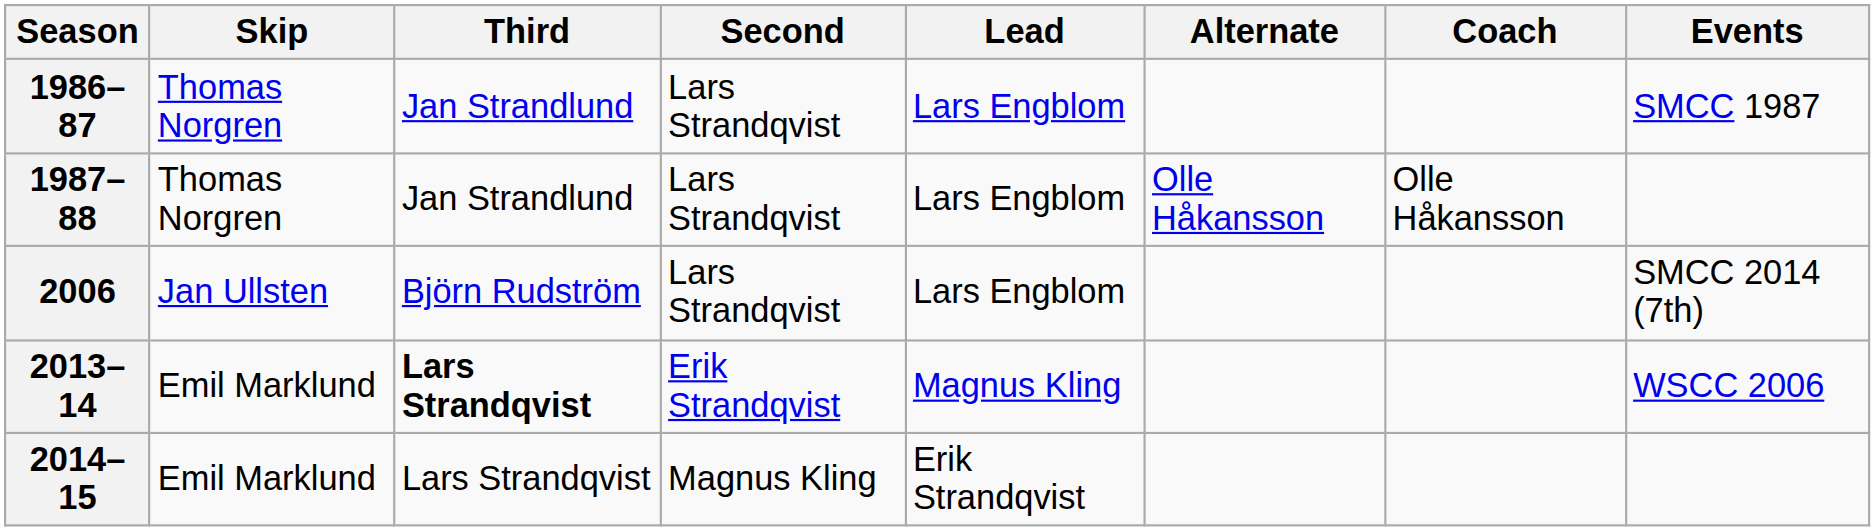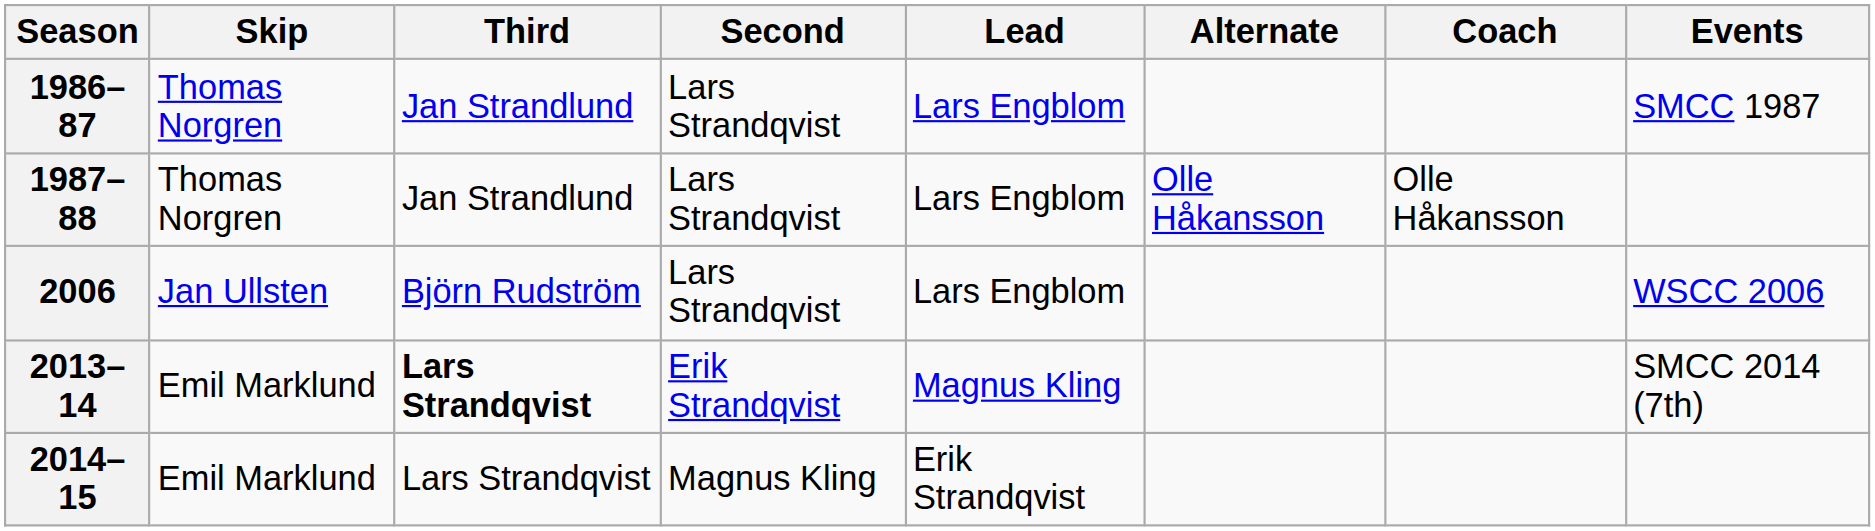 <table class="wikitable">
 <tr>
 <th scope="col" width=60>Season</th>
 <th scope="col">Skip</th>
 <th scope="col">Third</th>
 <th scope="col">Second</th>
 <th scope="col">Lead</th>
 <th scope="col">Alternate</th>
 <th scope="col">Coach</th>
 <th scope="col">Events</th>
 </tr>
 <tr>
 <th scope="row">1986–87</th>
 <td><a href='#'>Thomas Norgren</a></td>
 <td><a href='#'>Jan Strandlund</a></td>
 <td>Lars Strandqvist</td>
 <td><a href='#'>Lars Engblom</a></td>
 <td></td>
 <td></td>
 <td><a href='#'>SMCC</a> 1987 </td>
 </tr>
 <tr>
 <th scope="row">1987–88</th>
 <td>Thomas Norgren</td>
 <td>Jan Strandlund</td>
 <td>Lars Strandqvist</td>
 <td>Lars Engblom</td>
 <td><a href='#'>Olle Håkansson</a></td>
 <td>Olle Håkansson</td>
 <td> </td>
 </tr>
 <tr>
 <th scope="row">2006</th>
 <td><a href='#'>Jan Ullsten</a></td>
 <td><a href='#'>Björn Rudström</a></td>
 <td>Lars Strandqvist</td>
 <td>Lars Engblom</td>
 <td></td>
 <td></td>
-<td>SMCC 2014 (7th)</td>
+<td><a href='#'>WSCC 2006</a> </td>
 </tr>
 <tr>
 <th scope="row">2013–14</th>
 <td>Emil Marklund</td>
 <td><strong>Lars Strandqvist</strong></td>
 <td><a href='#'>Erik Strandqvist</a></td>
 <td><a href='#'>Magnus Kling</a></td>
 <td></td>
 <td></td>
-<td><a href='#'>WSCC 2006</a> </td>
+<td>SMCC 2014 (7th)</td>
 </tr>
 <tr>
 <th scope="row">2014–15</th>
 <td>Emil Marklund</td>
 <td>Lars Strandqvist</td>
 <td>Magnus Kling</td>
 <td>Erik Strandqvist</td>
 <td></td>
 <td></td>
 <td></td>
 </tr>
 </table>
